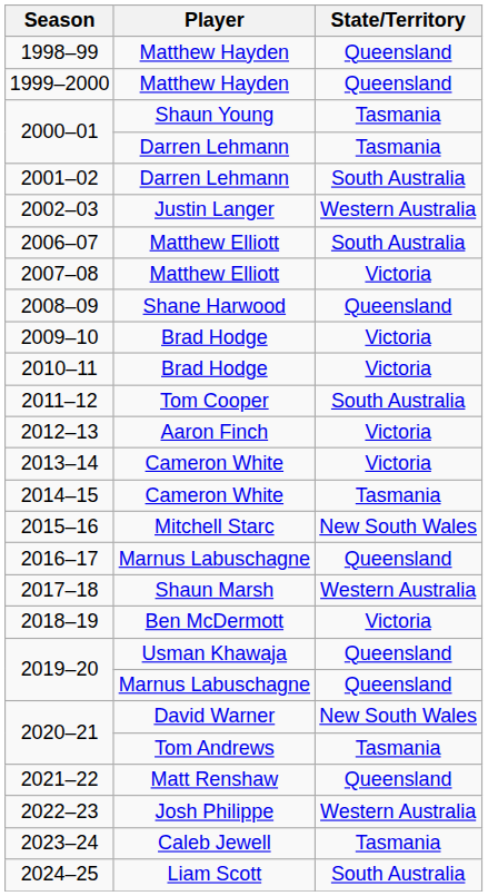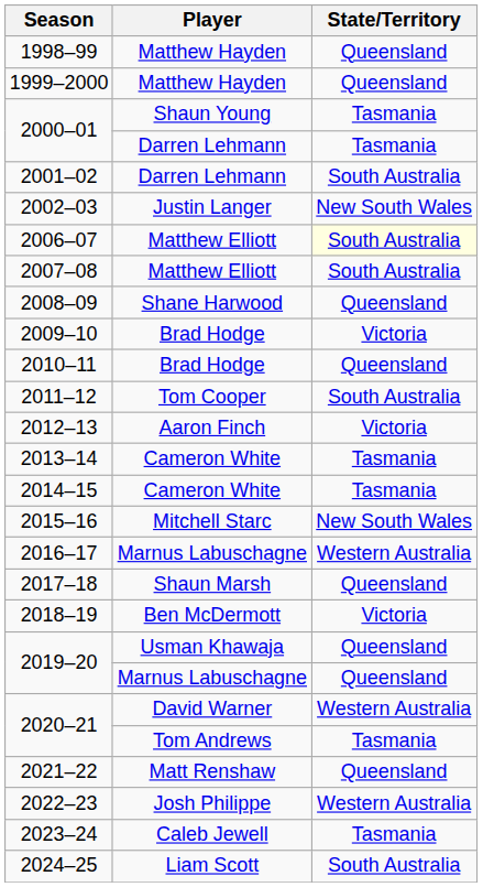 <table class="wikitable">
 <tr>
 <th>Season</th>
 <th>Player</th>
 <th>State/Territory</th>
 </tr>
 <tr style="text-align:center">
 <td>1998–99</td>
 <td><a href='#'>Matthew Hayden</a></td>
 <td><a href='#'>Queensland</a></td>
 </tr>
 <tr style="text-align:center">
 <td>1999–2000</td>
 <td><a href='#'>Matthew Hayden</a></td>
 <td><a href='#'>Queensland</a></td>
 </tr>
 <tr style="text-align:center">
 <td rowspan=2>2000–01</td>
 <td><a href='#'>Shaun Young</a></td>
 <td><a href='#'>Tasmania</a></td>
 </tr>
 <tr style="text-align:center">
 <td><a href='#'>Darren Lehmann</a></td>
 <td><a href='#'>Tasmania</a></td>
 </tr>
 <tr style="text-align:center">
 <td>2001–02</td>
 <td><a href='#'>Darren Lehmann</a></td>
 <td><a href='#'>South Australia</a></td>
 </tr>
 <tr style="text-align:center">
 <td>2002–03</td>
 <td><a href='#'>Justin Langer</a></td>
-<td><a href='#'>Western Australia</a></td>
+<td><a href='#'>New South Wales</a></td>
 </tr>
 <tr style="text-align:center">
 <td>2006–07</td>
 <td><a href='#'>Matthew Elliott</a></td>
-<td><a href='#'>South Australia</a></td>
+<td style="background: lightyellow;"><a href='#'>South Australia</a></td>
 </tr>
 <tr style="text-align:center">
 <td>2007–08</td>
 <td><a href='#'>Matthew Elliott</a></td>
-<td><a href='#'>Victoria</a></td>
+<td><a href='#'>South Australia</a></td>
 </tr>
 <tr style="text-align:center">
 <td>2008–09</td>
 <td><a href='#'>Shane Harwood</a></td>
 <td><a href='#'>Queensland</a></td>
 </tr>
 <tr style="text-align:center">
 <td>2009–10</td>
 <td><a href='#'>Brad Hodge</a></td>
 <td><a href='#'>Victoria</a></td>
 </tr>
 <tr style="text-align:center">
 <td>2010–11</td>
 <td><a href='#'>Brad Hodge</a></td>
-<td><a href='#'>Victoria</a></td>
+<td><a href='#'>Queensland</a></td>
 </tr>
 <tr style="text-align:center">
 <td>2011–12</td>
 <td><a href='#'>Tom Cooper</a></td>
 <td><a href='#'>South Australia</a></td>
 </tr>
 <tr style="text-align:center">
 <td>2012–13</td>
 <td><a href='#'>Aaron Finch</a></td>
 <td><a href='#'>Victoria</a></td>
 </tr>
 <tr style="text-align:center">
 <td>2013–14</td>
 <td><a href='#'>Cameron White</a></td>
-<td><a href='#'>Victoria</a></td>
+<td><a href='#'>Tasmania</a></td>
 </tr>
 <tr style="text-align:center">
 <td>2014–15</td>
 <td><a href='#'>Cameron White</a></td>
 <td><a href='#'>Tasmania</a></td>
 </tr>
 <tr style="text-align:center">
 <td>2015–16</td>
 <td><a href='#'>Mitchell Starc</a></td>
 <td><a href='#'>New South Wales</a></td>
 </tr>
 <tr style="text-align:center">
 <td>2016–17</td>
 <td><a href='#'>Marnus Labuschagne</a></td>
-<td><a href='#'>Queensland</a></td>
+<td><a href='#'>Western Australia</a></td>
 </tr>
 <tr style="text-align:center">
 <td>2017–18</td>
 <td><a href='#'>Shaun Marsh</a></td>
-<td><a href='#'>Western Australia</a></td>
+<td><a href='#'>Queensland</a></td>
 </tr>
 <tr style="text-align:center">
 <td>2018–19</td>
 <td><a href='#'>Ben McDermott</a></td>
 <td><a href='#'>Victoria</a></td>
 </tr>
 <tr style="text-align:center">
 <td rowspan=2>2019–20</td>
 <td><a href='#'>Usman Khawaja</a></td>
 <td><a href='#'>Queensland</a></td>
 </tr>
 <tr style="text-align:center">
 <td><a href='#'>Marnus Labuschagne</a></td>
 <td><a href='#'>Queensland</a></td>
 </tr>
 <tr style="text-align:center">
 <td rowspan=2>2020–21</td>
 <td><a href='#'>David Warner</a></td>
-<td><a href='#'>New South Wales</a></td>
+<td><a href='#'>Western Australia</a></td>
 </tr>
 <tr style="text-align:center">
 <td><a href='#'>Tom Andrews</a></td>
 <td><a href='#'>Tasmania</a></td>
 </tr>
 <tr style="text-align:center">
 <td>2021–22</td>
 <td><a href='#'>Matt Renshaw</a></td>
 <td><a href='#'>Queensland</a></td>
 </tr>
 <tr style="text-align:center">
 <td>2022–23</td>
 <td><a href='#'>Josh Philippe</a></td>
 <td><a href='#'>Western Australia</a></td>
 </tr>
 <tr style="text-align:center">
 <td>2023–24</td>
 <td><a href='#'>Caleb Jewell</a></td>
 <td><a href='#'>Tasmania</a></td>
 </tr>
 <tr style="text-align:center">
 <td>2024–25</td>
 <td><a href='#'>Liam Scott</a></td>
 <td><a href='#'>South Australia</a></td>
 </tr>
 </table>
